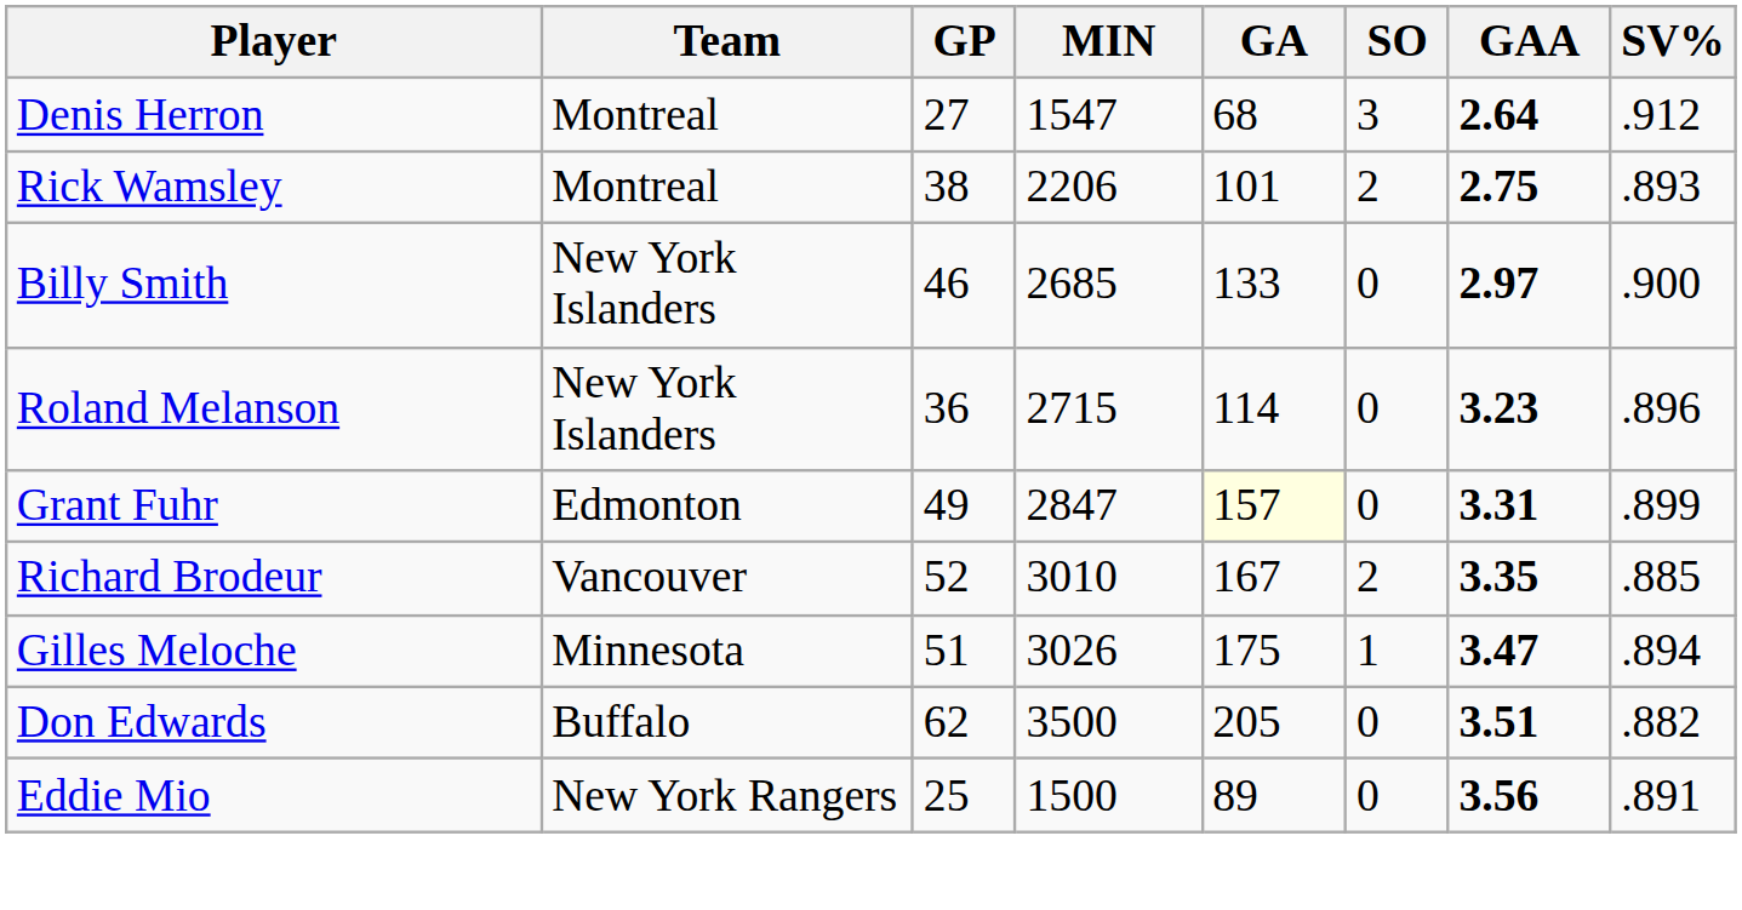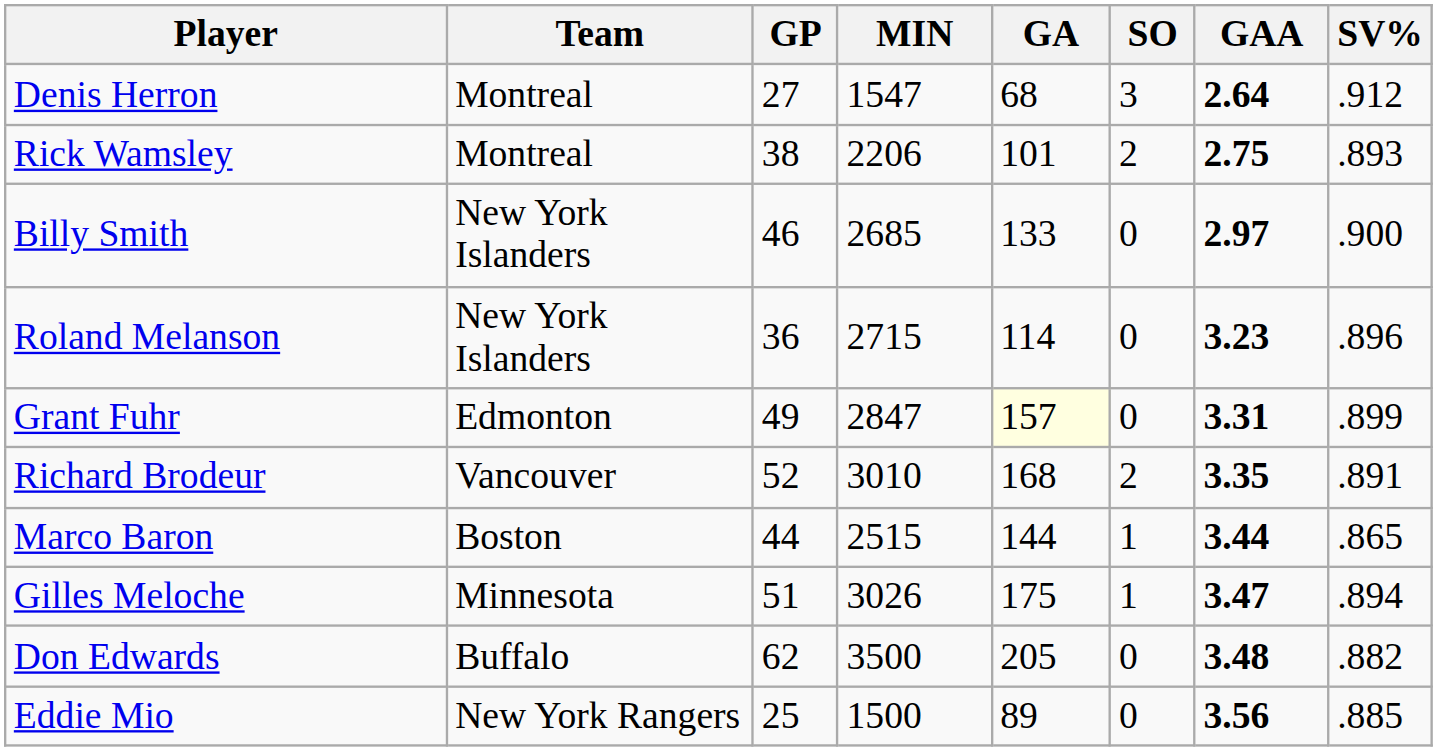 <table class="wikitable">
 <tr>
 <th bgcolor="#DDDDFF" width="32%">Player</th>
 <th bgcolor="#DDDDFF" width="22%">Team</th>
 <th bgcolor="#DDDDFF" width="6%">GP</th>
 <th bgcolor="#DDDDFF" width="11%">MIN</th>
 <th bgcolor="#DDDDFF" width="8.5%">GA</th>
 <th bgcolor="#DDDDFF" width="6%">SO</th>
 <th bgcolor="#DDDDFF" width="9.5%">GAA</th>
 <th bgcolor="#DDDDFF" width="15%">SV%</th>
 </tr>
 <tr>
 <td><a href='#'>Denis Herron</a></td>
 <td>Montreal</td>
 <td>27</td>
 <td>1547</td>
 <td>68</td>
 <td>3</td>
 <td><strong>2.64</strong></td>
 <td>.912</td>
 </tr>
 <tr>
 <td><a href='#'>Rick Wamsley</a></td>
 <td>Montreal</td>
 <td>38</td>
 <td>2206</td>
 <td>101</td>
 <td>2</td>
 <td><strong>2.75</strong></td>
 <td>.893</td>
 </tr>
 <tr>
 <td><a href='#'>Billy Smith</a></td>
 <td>New York Islanders</td>
 <td>46</td>
 <td>2685</td>
 <td>133</td>
 <td>0</td>
 <td><strong>2.97</strong></td>
 <td>.900</td>
 </tr>
 <tr>
 <td><a href='#'>Roland Melanson</a></td>
 <td>New York Islanders</td>
 <td>36</td>
 <td>2715</td>
 <td>114</td>
 <td>0</td>
 <td><strong>3.23</strong></td>
 <td>.896</td>
 </tr>
 <tr>
 <td><a href='#'>Grant Fuhr</a></td>
 <td>Edmonton</td>
 <td>49</td>
 <td>2847</td>
 <td style="background: lightyellow;">157</td>
 <td>0</td>
 <td><strong>3.31</strong></td>
 <td>.899</td>
 </tr>
 <tr>
 <td><a href='#'>Richard Brodeur</a></td>
 <td>Vancouver</td>
 <td>52</td>
 <td>3010</td>
-<td>167</td>
+<td>168</td>
 <td>2</td>
 <td><strong>3.35</strong></td>
-<td>.885</td>
+<td>.891</td>
+</tr>
+<tr>
+<td><a href='#'>Marco Baron</a></td>
+<td>Boston</td>
+<td>44</td>
+<td>2515</td>
+<td>144</td>
+<td>1</td>
+<td><strong>3.44</strong></td>
+<td>.865</td>
 </tr>
 <tr>
 <td><a href='#'>Gilles Meloche</a></td>
 <td>Minnesota</td>
 <td>51</td>
 <td>3026</td>
 <td>175</td>
 <td>1</td>
 <td><strong>3.47</strong></td>
 <td>.894</td>
 </tr>
 <tr>
 <td><a href='#'>Don Edwards</a></td>
 <td>Buffalo</td>
 <td>62</td>
 <td>3500</td>
 <td>205</td>
 <td>0</td>
-<td><strong>3.51</strong></td>
+<td><strong>3.48</strong></td>
 <td>.882</td>
 </tr>
 <tr>
 <td><a href='#'>Eddie Mio</a></td>
 <td>New York Rangers</td>
 <td>25</td>
 <td>1500</td>
 <td>89</td>
 <td>0</td>
 <td><strong>3.56</strong></td>
-<td>.891</td>
+<td>.885</td>
 </tr>
 </table>
